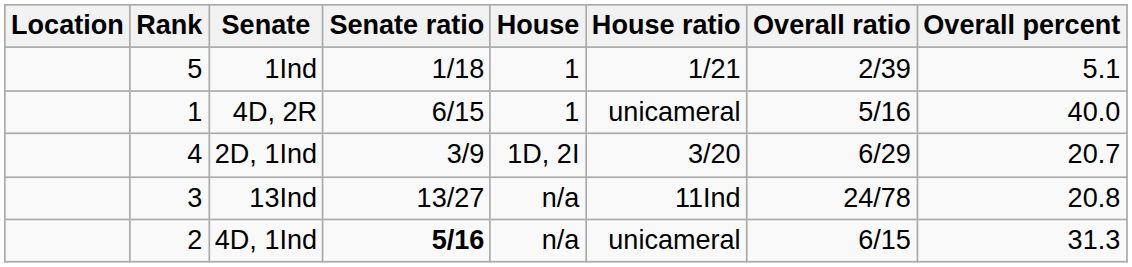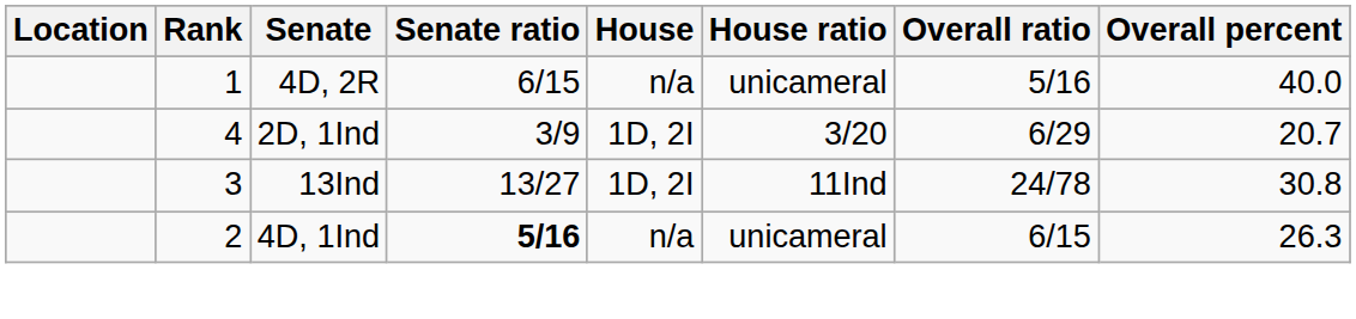 <table class="wikitable sortable mw-datatable sticky-header sort-under" style=text-align:right;>
 <tr>
 <th>Location</th>
 <th>Rank</th>
 <th>Senate</th>
 <th>Senate ratio</th>
 <th>House</th>
 <th>House ratio</th>
 <th>Overall ratio</th>
 <th>Overall percent</th>
 </tr>
 <tr>
 <td></td>
-<td>5</td>
-<td>1Ind</td>
-<td>1/18</td>
-<td>1</td>
-<td>1/21</td>
-<td>2/39</td>
-<td>5.1</td>
-</tr>
-<tr>
-<td></td>
 <td>1</td>
 <td>4D, 2R</td>
 <td>6/15</td>
-<td>1</td>
+<td>n/a</td>
 <td>unicameral</td>
 <td>5/16</td>
 <td>40.0</td>
 </tr>
 <tr>
 <td></td>
 <td>4</td>
 <td>2D, 1Ind</td>
 <td>3/9</td>
 <td>1D, 2I</td>
 <td>3/20</td>
 <td>6/29</td>
 <td>20.7</td>
 </tr>
 <tr>
 <td></td>
 <td>3</td>
 <td>13Ind</td>
 <td>13/27</td>
-<td>n/a</td>
+<td>1D, 2I</td>
 <td>11Ind</td>
 <td>24/78</td>
-<td>20.8</td>
+<td>30.8</td>
 </tr>
 <tr>
 <td></td>
 <td>2</td>
 <td>4D, 1Ind</td>
 <td><strong>5/16</strong></td>
 <td>n/a</td>
 <td>unicameral</td>
 <td>6/15</td>
-<td>31.3</td>
+<td>26.3</td>
 </tr>
 </table>
